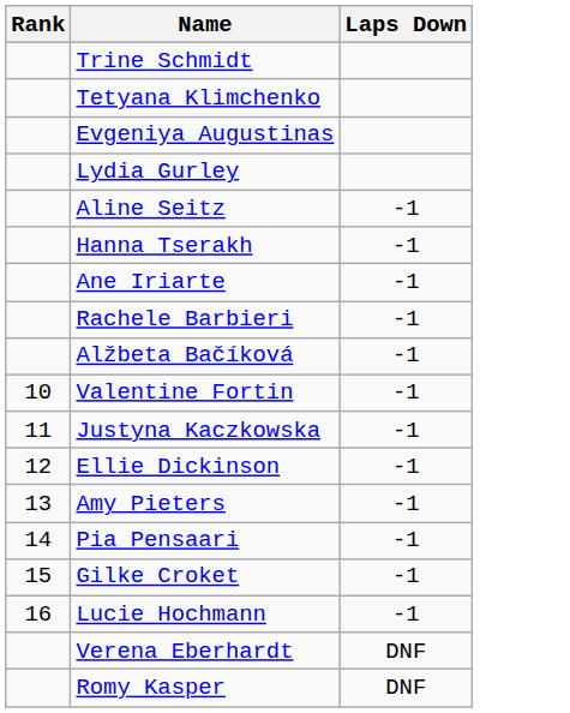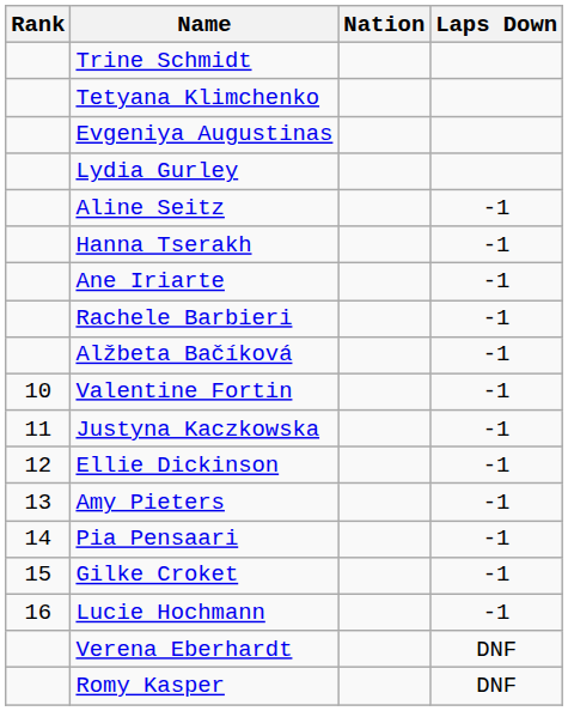 <table class="wikitable sortable" style="text-align:center">
 <tr>
 <th>Rank</th>
 <th>Name</th>
+<th>Nation</th>
 <th>Laps Down</th>
 </tr>
 <tr>
 <td></td>
 <td align=left><a href='#'>Trine Schmidt</a></td>
+<td align=left></td>
 <td></td>
 </tr>
 <tr>
 <td></td>
 <td align=left><a href='#'>Tetyana Klimchenko</a></td>
+<td align=left></td>
 <td></td>
 </tr>
 <tr>
 <td></td>
 <td align=left><a href='#'>Evgeniya Augustinas</a></td>
+<td align=left></td>
 <td></td>
 </tr>
 <tr>
 <td></td>
 <td align=left><a href='#'>Lydia Gurley</a></td>
+<td align=left></td>
 <td></td>
 </tr>
 <tr>
 <td></td>
 <td align=left><a href='#'>Aline Seitz</a></td>
+<td align=left></td>
 <td>-1</td>
 </tr>
 <tr>
 <td></td>
 <td align=left><a href='#'>Hanna Tserakh</a></td>
+<td align=left></td>
 <td>-1</td>
 </tr>
 <tr>
 <td></td>
 <td align=left><a href='#'>Ane Iriarte</a></td>
+<td align=left></td>
 <td>-1</td>
 </tr>
 <tr>
 <td></td>
 <td align=left><a href='#'>Rachele Barbieri</a></td>
+<td align=left></td>
 <td>-1</td>
 </tr>
 <tr>
 <td></td>
 <td align=left><a href='#'>Alžbeta Bačíková</a></td>
+<td align=left></td>
 <td>-1</td>
 </tr>
 <tr>
 <td>10</td>
 <td align=left><a href='#'>Valentine Fortin</a></td>
+<td align=left></td>
 <td>-1</td>
 </tr>
 <tr>
 <td>11</td>
 <td align=left><a href='#'>Justyna Kaczkowska</a></td>
+<td align=left></td>
 <td>-1</td>
 </tr>
 <tr>
 <td>12</td>
 <td align=left><a href='#'>Ellie Dickinson</a></td>
+<td align=left></td>
 <td>-1</td>
 </tr>
 <tr>
 <td>13</td>
 <td align=left><a href='#'>Amy Pieters</a></td>
+<td align=left></td>
 <td>-1</td>
 </tr>
 <tr>
 <td>14</td>
 <td align=left><a href='#'>Pia Pensaari</a></td>
+<td align=left></td>
 <td>-1</td>
 </tr>
 <tr>
 <td>15</td>
 <td align=left><a href='#'>Gilke Croket</a></td>
+<td align=left></td>
 <td>-1</td>
 </tr>
 <tr>
 <td>16</td>
 <td align=left><a href='#'>Lucie Hochmann</a></td>
+<td align=left></td>
 <td>-1</td>
 </tr>
 <tr>
 <td></td>
 <td align=left><a href='#'>Verena Eberhardt</a></td>
+<td align=left></td>
 <td>DNF</td>
 </tr>
 <tr>
 <td></td>
 <td align=left><a href='#'>Romy Kasper</a></td>
+<td align=left></td>
 <td>DNF</td>
 </tr>
 </table>
